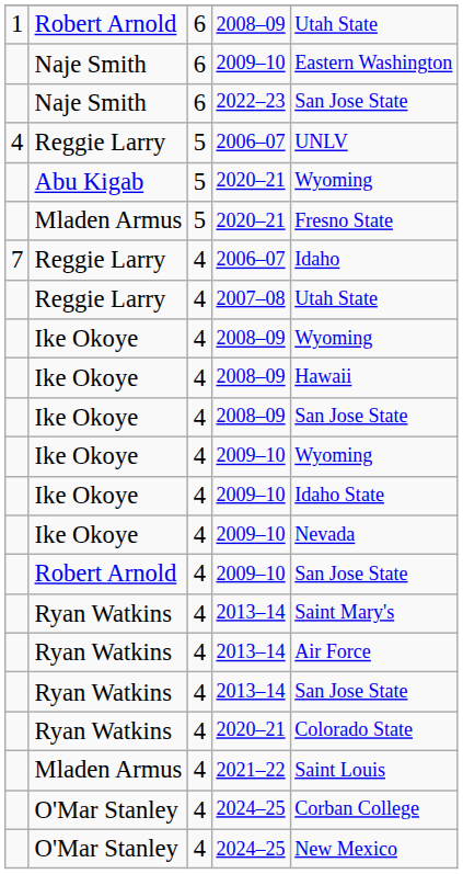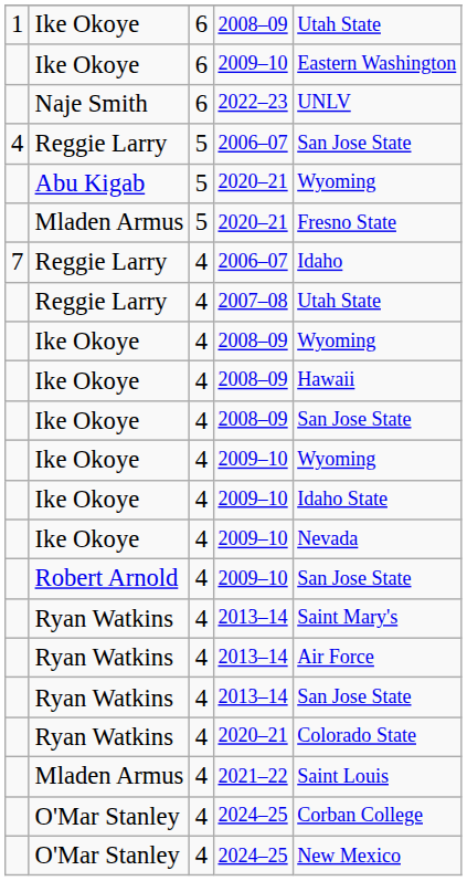 <table class="wikitable">
 <tr>
 </tr>
 <tr>
 <td>1</td>
-<td><a href='#'>Robert Arnold</a></td>
+<td>Ike Okoye</td>
 <td>6</td>
 <td style="font-size:80%;"><a href='#'>2008–09</a></td>
 <td style="font-size:80%;"><a href='#'>Utah State</a></td>
 </tr>
 <tr>
 <td></td>
-<td>Naje Smith</td>
+<td>Ike Okoye</td>
 <td>6</td>
 <td style="font-size:80%;"><a href='#'>2009–10</a></td>
 <td style="font-size:80%;"><a href='#'>Eastern Washington</a></td>
 </tr>
 <tr>
 <td></td>
 <td>Naje Smith</td>
 <td>6</td>
 <td style="font-size:80%;"><a href='#'>2022–23</a></td>
-<td style="font-size:80%;"><a href='#'>San Jose State</a></td>
+<td style="font-size:80%;"><a href='#'>UNLV</a></td>
 </tr>
 <tr>
 <td>4</td>
 <td>Reggie Larry</td>
 <td>5</td>
 <td style="font-size:80%;"><a href='#'>2006–07</a></td>
-<td style="font-size:80%;"><a href='#'>UNLV</a></td>
+<td style="font-size:80%;"><a href='#'>San Jose State</a></td>
 </tr>
 <tr>
 <td></td>
 <td><a href='#'>Abu Kigab</a></td>
 <td>5</td>
 <td style="font-size:80%;"><a href='#'>2020–21</a></td>
 <td style="font-size:80%;"><a href='#'>Wyoming</a></td>
 </tr>
 <tr>
 <td></td>
 <td>Mladen Armus</td>
 <td>5</td>
 <td style="font-size:80%;"><a href='#'>2020–21</a></td>
 <td style="font-size:80%;"><a href='#'>Fresno State</a></td>
 </tr>
 <tr>
 <td>7</td>
 <td>Reggie Larry</td>
 <td>4</td>
 <td style="font-size:80%;"><a href='#'>2006–07</a></td>
 <td style="font-size:80%;"><a href='#'>Idaho</a></td>
 </tr>
 <tr>
 <td></td>
 <td>Reggie Larry</td>
 <td>4</td>
 <td style="font-size:80%;"><a href='#'>2007–08</a></td>
 <td style="font-size:80%;"><a href='#'>Utah State</a></td>
 </tr>
 <tr>
 <td></td>
 <td>Ike Okoye</td>
 <td>4</td>
 <td style="font-size:80%;"><a href='#'>2008–09</a></td>
 <td style="font-size:80%;"><a href='#'>Wyoming</a></td>
 </tr>
 <tr>
 <td></td>
 <td>Ike Okoye</td>
 <td>4</td>
 <td style="font-size:80%;"><a href='#'>2008–09</a></td>
 <td style="font-size:80%;"><a href='#'>Hawaii</a></td>
 </tr>
 <tr>
 <td></td>
 <td>Ike Okoye</td>
 <td>4</td>
 <td style="font-size:80%;"><a href='#'>2008–09</a></td>
 <td style="font-size:80%;"><a href='#'>San Jose State</a></td>
 </tr>
 <tr>
 <td></td>
 <td>Ike Okoye</td>
 <td>4</td>
 <td style="font-size:80%;"><a href='#'>2009–10</a></td>
 <td style="font-size:80%;"><a href='#'>Wyoming</a></td>
 </tr>
 <tr>
 <td></td>
 <td>Ike Okoye</td>
 <td>4</td>
 <td style="font-size:80%;"><a href='#'>2009–10</a></td>
 <td style="font-size:80%;"><a href='#'>Idaho State</a></td>
 </tr>
 <tr>
 <td></td>
 <td>Ike Okoye</td>
 <td>4</td>
 <td style="font-size:80%;"><a href='#'>2009–10</a></td>
 <td style="font-size:80%;"><a href='#'>Nevada</a></td>
 </tr>
 <tr>
 <td></td>
 <td><a href='#'>Robert Arnold</a></td>
 <td>4</td>
 <td style="font-size:80%;"><a href='#'>2009–10</a></td>
 <td style="font-size:80%;"><a href='#'>San Jose State</a></td>
 </tr>
 <tr>
 <td></td>
 <td>Ryan Watkins</td>
 <td>4</td>
 <td style="font-size:80%;"><a href='#'>2013–14</a></td>
 <td style="font-size:80%;"><a href='#'>Saint Mary's</a></td>
 </tr>
 <tr>
 <td></td>
 <td>Ryan Watkins</td>
 <td>4</td>
 <td style="font-size:80%;"><a href='#'>2013–14</a></td>
 <td style="font-size:80%;"><a href='#'>Air Force</a></td>
 </tr>
 <tr>
 <td></td>
 <td>Ryan Watkins</td>
 <td>4</td>
 <td style="font-size:80%;"><a href='#'>2013–14</a></td>
 <td style="font-size:80%;"><a href='#'>San Jose State</a></td>
 </tr>
 <tr>
 <td></td>
 <td>Ryan Watkins</td>
 <td>4</td>
 <td style="font-size:80%;"><a href='#'>2020–21</a></td>
 <td style="font-size:80%;"><a href='#'>Colorado State</a></td>
 </tr>
 <tr>
 <td></td>
 <td>Mladen Armus</td>
 <td>4</td>
 <td style="font-size:80%;"><a href='#'>2021–22</a></td>
 <td style="font-size:80%;"><a href='#'>Saint Louis</a></td>
 </tr>
 <tr>
 <td></td>
 <td>O'Mar Stanley</td>
 <td>4</td>
 <td style="font-size:80%;"><a href='#'>2024–25</a></td>
 <td style="font-size:80%;"><a href='#'>Corban College</a></td>
 </tr>
 <tr>
 <td></td>
 <td>O'Mar Stanley</td>
 <td>4</td>
 <td style="font-size:80%;"><a href='#'>2024–25</a></td>
 <td style="font-size:80%;"><a href='#'>New Mexico</a></td>
 </tr>
 </table>
